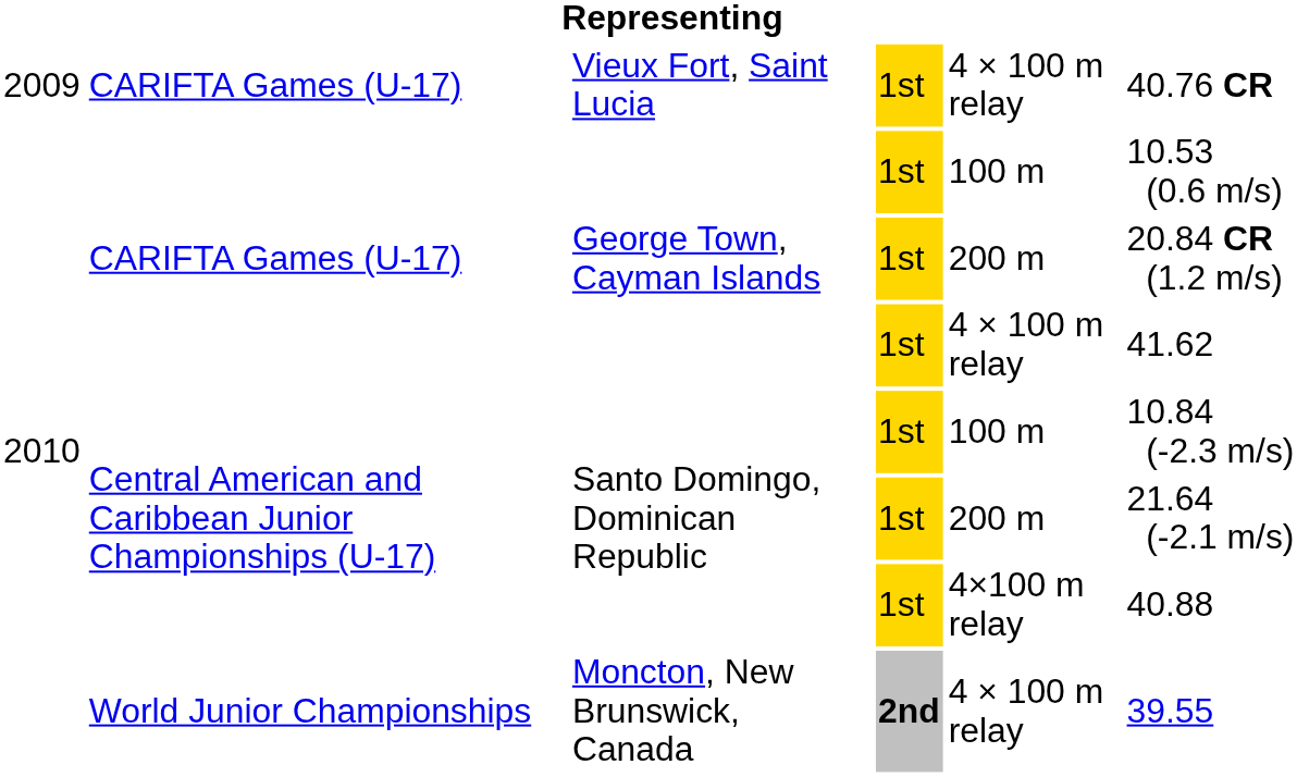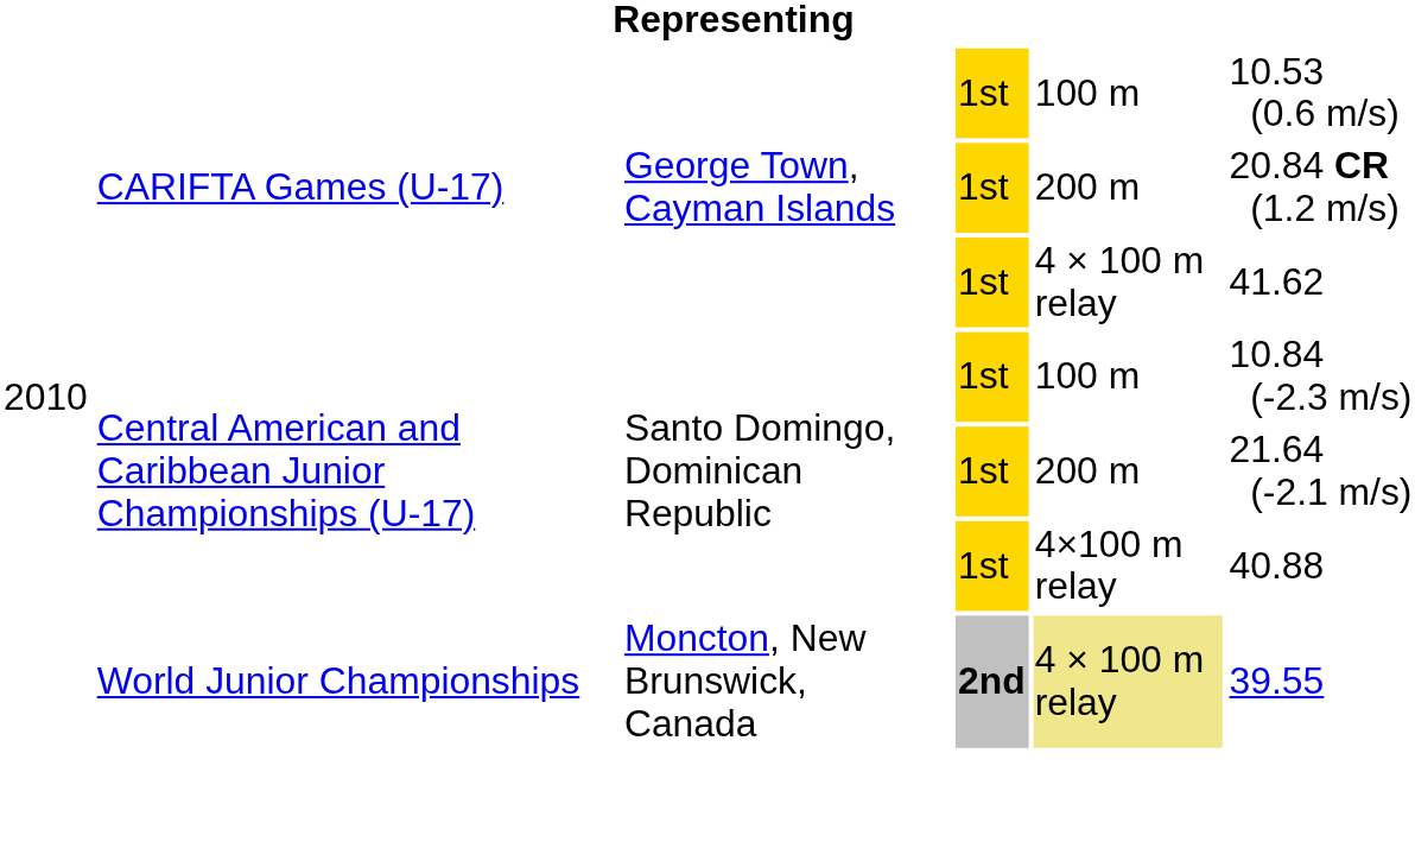 <table>
 <tr>
 <th colspan="6">Representing </th>
-</tr>
-<tr>
-<td>2009</td>
-<td><a href='#'>CARIFTA Games (U-17)</a></td>
-<td><a href='#'>Vieux Fort</a>, <a href='#'>Saint Lucia</a></td>
-<td bgcolor=gold>1st</td>
-<td>4 × 100 m relay</td>
-<td>40.76 <strong>CR</strong></td>
 </tr>
 <tr>
 <td rowspan = "7">2010</td>
 <td rowspan = "3"><a href='#'>CARIFTA Games (U-17)</a></td>
 <td rowspan = "3"><a href='#'>George Town</a>, <a href='#'>Cayman Islands</a></td>
 <td bgcolor=gold>1st</td>
 <td>100 m</td>
 <td>10.53    (0.6 m/s)</td>
 </tr>
 <tr>
 <td bgcolor=gold>1st</td>
 <td>200 m</td>
 <td>20.84 <strong>CR</strong>    (1.2 m/s)</td>
 </tr>
 <tr>
 <td bgcolor=gold>1st</td>
 <td>4 × 100 m relay</td>
 <td>41.62</td>
 </tr>
 <tr>
 <td rowspan = "3"><a href='#'>Central American and Caribbean Junior Championships (U-17)</a></td>
 <td rowspan = "3">Santo Domingo, Dominican Republic</td>
 <td bgcolor=gold>1st</td>
 <td>100 m</td>
 <td>10.84   (-2.3 m/s)</td>
 </tr>
 <tr>
 <td bgcolor=gold>1st</td>
 <td>200 m</td>
 <td>21.64   (-2.1 m/s)</td>
 </tr>
 <tr>
 <td bgcolor=gold>1st</td>
 <td>4×100 m relay</td>
 <td>40.88</td>
 </tr>
 <tr>
 <td><a href='#'>World Junior Championships</a></td>
 <td><a href='#'>Moncton</a>, New Brunswick, Canada</td>
 <td bgcolor=silver><strong>2nd</strong></td>
-<td>4 × 100 m relay</td>
+<td style="background: khaki;">4 × 100 m relay</td>
 <td><a href='#'>39.55</a></td>
 </tr>
 </table>
